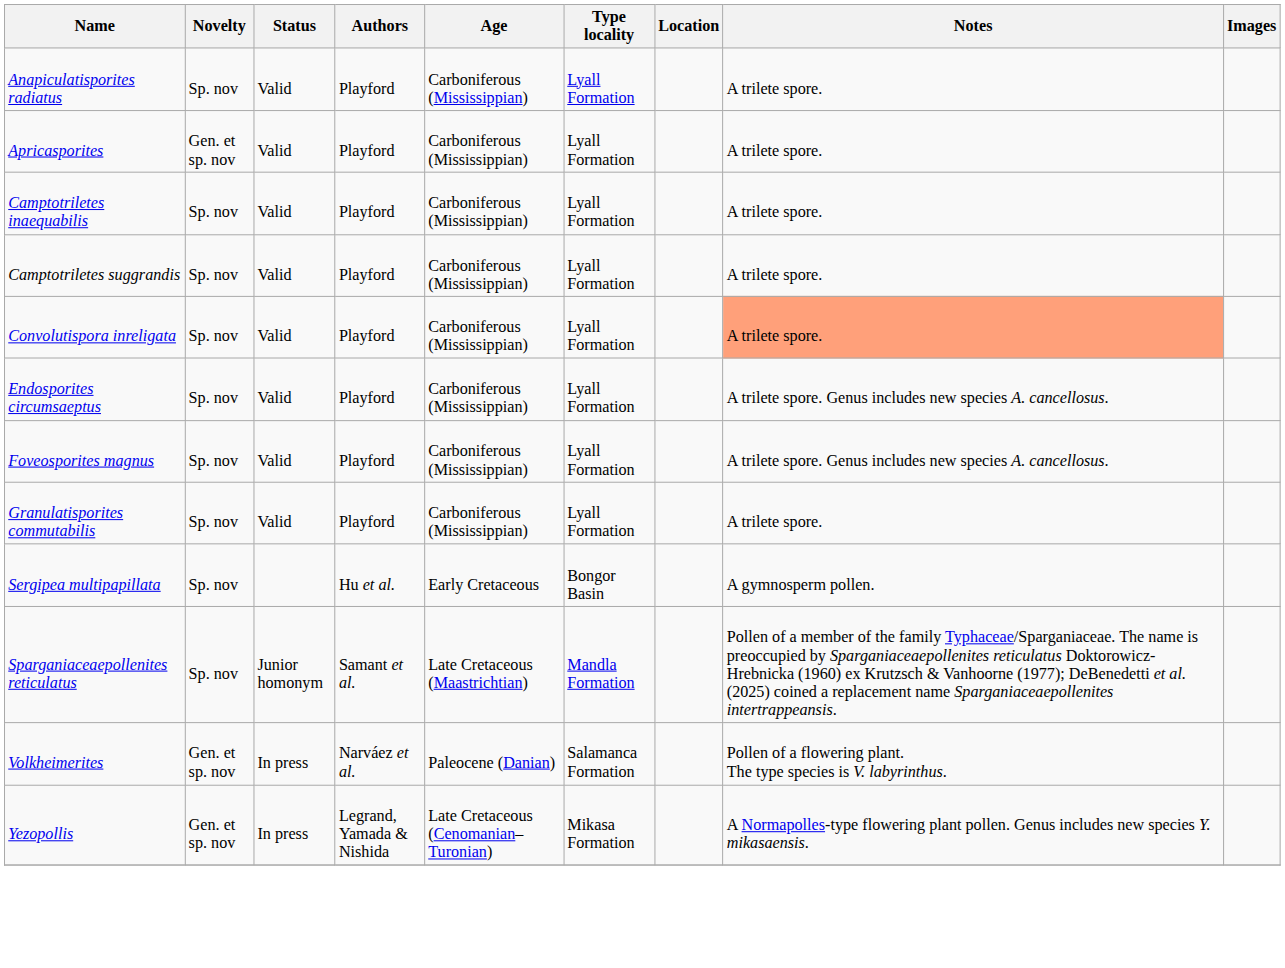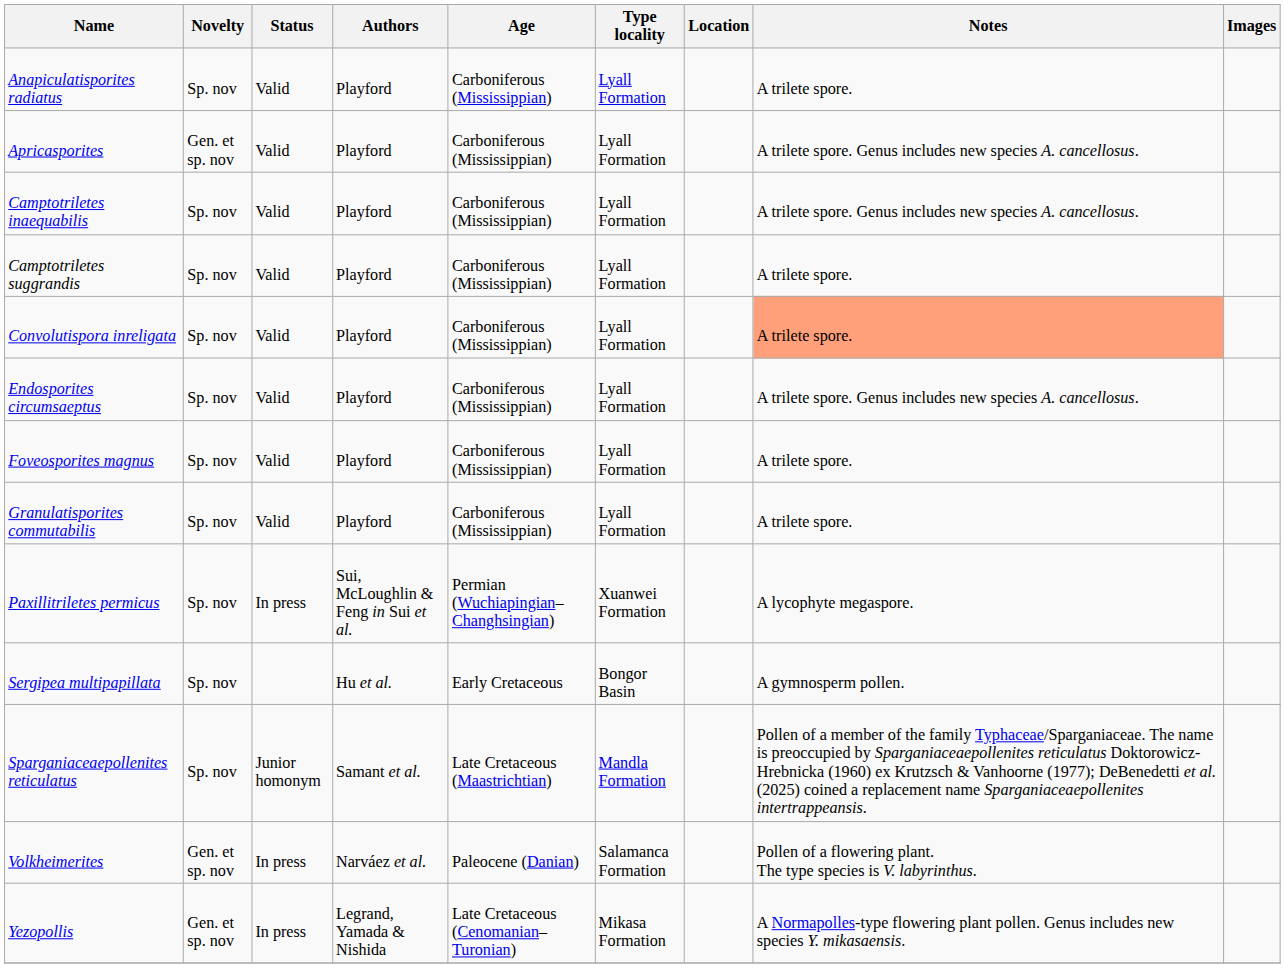 <table class="wikitable sortable" align="center" width="100%">
 <tr>
 <th>Name</th>
 <th>Novelty</th>
 <th>Status</th>
 <th>Authors</th>
 <th>Age</th>
 <th>Type locality</th>
 <th>Location</th>
 <th>Notes</th>
 <th>Images</th>
 </tr>
 <tr>
 <td><br><em><a href='#'>Anapiculatisporites radiatus</a></em></td>
 <td><br>Sp. nov</td>
 <td><br>Valid</td>
 <td><br>Playford</td>
 <td><br>Carboniferous (<a href='#'>Mississippian</a>)</td>
 <td><br><a href='#'>Lyall Formation</a></td>
 <td><br></td>
 <td><br>A trilete spore.</td>
 <td></td>
 </tr>
 <tr>
 <td><br><em><a href='#'>Apricasporites</a></em></td>
 <td><br>Gen. et sp. nov</td>
 <td><br>Valid</td>
 <td><br>Playford</td>
 <td><br>Carboniferous (Mississippian)</td>
 <td><br>Lyall Formation</td>
 <td><br></td>
-<td><br>A trilete spore.</td>
+<td><br>A trilete spore. Genus includes new species <em>A. cancellosus</em>.</td>
 <td></td>
 </tr>
 <tr>
 <td><br><em><a href='#'>Camptotriletes inaequabilis</a></em></td>
 <td><br>Sp. nov</td>
 <td><br>Valid</td>
 <td><br>Playford</td>
 <td><br>Carboniferous (Mississippian)</td>
 <td><br>Lyall Formation</td>
 <td><br></td>
-<td><br>A trilete spore.</td>
+<td><br>A trilete spore. Genus includes new species <em>A. cancellosus</em>.</td>
 <td></td>
 </tr>
 <tr>
 <td><br><em>Camptotriletes suggrandis</em></td>
 <td><br>Sp. nov</td>
 <td><br>Valid</td>
 <td><br>Playford</td>
 <td><br>Carboniferous (Mississippian)</td>
 <td><br>Lyall Formation</td>
 <td><br></td>
 <td><br>A trilete spore.</td>
 <td></td>
 </tr>
 <tr>
 <td><br><em><a href='#'>Convolutispora inreligata</a></em></td>
 <td><br>Sp. nov</td>
 <td><br>Valid</td>
 <td><br>Playford</td>
 <td><br>Carboniferous (Mississippian)</td>
 <td><br>Lyall Formation</td>
 <td><br></td>
 <td style="background: lightsalmon;"><br>A trilete spore.</td>
 <td></td>
 </tr>
 <tr>
 <td><br><em><a href='#'>Endosporites circumsaeptus</a></em></td>
 <td><br>Sp. nov</td>
 <td><br>Valid</td>
 <td><br>Playford</td>
 <td><br>Carboniferous (Mississippian)</td>
 <td><br>Lyall Formation</td>
 <td><br></td>
 <td><br>A trilete spore. Genus includes new species <em>A. cancellosus</em>.</td>
 <td></td>
 </tr>
 <tr>
 <td><br><em><a href='#'>Foveosporites magnus</a></em></td>
 <td><br>Sp. nov</td>
 <td><br>Valid</td>
 <td><br>Playford</td>
 <td><br>Carboniferous (Mississippian)</td>
 <td><br>Lyall Formation</td>
 <td><br></td>
-<td><br>A trilete spore. Genus includes new species <em>A. cancellosus</em>.</td>
+<td><br>A trilete spore.</td>
 <td></td>
 </tr>
 <tr>
 <td><br><em><a href='#'>Granulatisporites commutabilis</a></em></td>
 <td><br>Sp. nov</td>
 <td><br>Valid</td>
 <td><br>Playford</td>
 <td><br>Carboniferous (Mississippian)</td>
 <td><br>Lyall Formation</td>
 <td><br></td>
 <td><br>A trilete spore.</td>
+<td></td>
+</tr>
+<tr>
+<td><br><em><a href='#'>Paxillitriletes permicus</a></em></td>
+<td><br>Sp. nov</td>
+<td><br>In press</td>
+<td><br>Sui, McLoughlin & Feng <em>in</em> Sui <em>et al.</em></td>
+<td><br>Permian (<a href='#'>Wuchiapingian</a>–<a href='#'>Changhsingian</a>)</td>
+<td><br>Xuanwei Formation</td>
+<td><br></td>
+<td><br>A lycophyte megaspore.</td>
 <td></td>
 </tr>
 <tr>
 <td><br><em><a href='#'>Sergipea multipapillata</a></em></td>
 <td><br>Sp. nov</td>
 <td></td>
 <td><br>Hu <em>et al.</em></td>
 <td><br>Early Cretaceous</td>
 <td><br>Bongor Basin</td>
 <td><br></td>
 <td><br>A gymnosperm pollen.</td>
 <td></td>
 </tr>
 <tr>
 <td><br><em><a href='#'>Sparganiaceaepollenites reticulatus</a></em></td>
 <td><br>Sp. nov</td>
 <td><br>Junior homonym</td>
 <td><br>Samant <em>et al.</em></td>
 <td><br>Late Cretaceous (<a href='#'>Maastrichtian</a>)</td>
 <td><br><a href='#'>Mandla Formation</a></td>
 <td><br></td>
 <td><br>Pollen of a member of the family <a href='#'>Typhaceae</a>/Sparganiaceae. The name is preoccupied by <em>Sparganiaceaepollenites reticulatus</em> Doktorowicz-Hrebnicka (1960) ex Krutzsch & Vanhoorne (1977); DeBenedetti <em>et al.</em> (2025) coined a replacement name <em>Sparganiaceaepollenites intertrappeansis</em>.</td>
 <td></td>
 </tr>
 <tr>
 <td><br><em><a href='#'>Volkheimerites</a></em></td>
 <td><br>Gen. et sp. nov</td>
 <td><br>In press</td>
 <td><br>Narváez <em>et al.</em></td>
 <td><br>Paleocene (<a href='#'>Danian</a>)</td>
 <td><br>Salamanca Formation</td>
 <td><br></td>
 <td><br>Pollen of a flowering plant.<br> The type species is <em>V. labyrinthus</em>.</td>
 <td></td>
 </tr>
 <tr>
 <td><br><em><a href='#'>Yezopollis</a></em></td>
 <td><br>Gen. et sp. nov</td>
 <td><br>In press</td>
 <td><br>Legrand, Yamada & Nishida</td>
 <td><br>Late Cretaceous (<a href='#'>Cenomanian</a>–<a href='#'>Turonian</a>)</td>
 <td><br>Mikasa Formation</td>
 <td><br></td>
 <td><br>A <a href='#'>Normapolles</a>-type flowering plant pollen. Genus includes new species <em>Y. mikasaensis</em>.</td>
 <td></td>
 </tr>
 <tr>
 </tr>
 </table>
